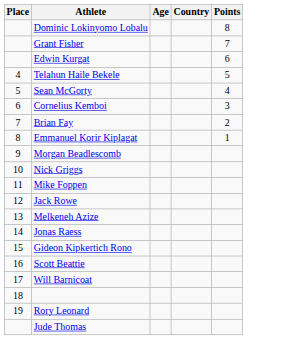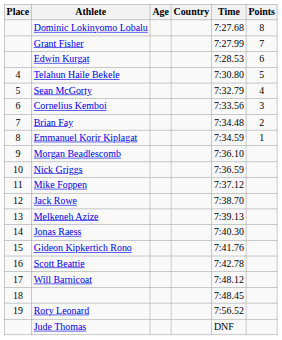 <table class="wikitable mw-datatable sortable">
 <tr>
 <th>Place</th>
 <th>Athlete</th>
 <th>Age</th>
 <th>Country</th>
+<th>Time</th>
 <th>Points</th>
 </tr>
 <tr>
 <td align=center></td>
 <td><a href='#'>Dominic Lokinyomo Lobalu</a></td>
 <td></td>
 <td></td>
+<td>7:27.68</td>
 <td align=center>8</td>
 </tr>
 <tr>
 <td align=center></td>
 <td><a href='#'>Grant Fisher</a></td>
 <td></td>
 <td></td>
+<td>7:27.99</td>
 <td align=center>7</td>
 </tr>
 <tr>
 <td align=center></td>
 <td><a href='#'>Edwin Kurgat</a></td>
 <td></td>
 <td></td>
+<td>7:28.53</td>
 <td align=center>6</td>
 </tr>
 <tr>
 <td align=center>4</td>
 <td><a href='#'>Telahun Haile Bekele</a></td>
 <td></td>
 <td></td>
+<td>7:30.80</td>
 <td align=center>5</td>
 </tr>
 <tr>
 <td align=center>5</td>
 <td><a href='#'>Sean McGorty</a></td>
 <td></td>
 <td></td>
+<td>7:32.79</td>
 <td align=center>4</td>
 </tr>
 <tr>
 <td align=center>6</td>
 <td><a href='#'>Cornelius Kemboi</a></td>
 <td></td>
 <td></td>
+<td>7:33.56</td>
 <td align=center>3</td>
 </tr>
 <tr>
 <td align=center>7</td>
 <td><a href='#'>Brian Fay</a></td>
 <td></td>
 <td></td>
+<td>7:34.48</td>
 <td align=center>2</td>
 </tr>
 <tr>
 <td align=center>8</td>
 <td><a href='#'>Emmanuel Korir Kiplagat</a></td>
 <td></td>
 <td></td>
+<td>7:34.59</td>
 <td align=center>1</td>
 </tr>
 <tr>
 <td align=center>9</td>
 <td><a href='#'>Morgan Beadlescomb</a></td>
 <td></td>
 <td></td>
+<td>7:36.10</td>
 <td align=center></td>
 </tr>
 <tr>
 <td align=center>10</td>
 <td><a href='#'>Nick Griggs</a></td>
 <td></td>
 <td></td>
+<td>7:36.59</td>
 <td align=center></td>
 </tr>
 <tr>
 <td align=center>11</td>
 <td><a href='#'>Mike Foppen</a></td>
 <td></td>
 <td></td>
+<td>7:37.12</td>
 <td align=center></td>
 </tr>
 <tr>
 <td align=center>12</td>
 <td><a href='#'>Jack Rowe</a></td>
 <td></td>
 <td></td>
+<td>7:38.70</td>
 <td align=center></td>
 </tr>
 <tr>
 <td align=center>13</td>
 <td><a href='#'>Melkeneh Azize</a></td>
 <td></td>
 <td></td>
+<td>7:39.13</td>
 <td align=center></td>
 </tr>
 <tr>
 <td align=center>14</td>
 <td><a href='#'>Jonas Raess</a></td>
 <td></td>
 <td></td>
+<td>7:40.30</td>
 <td align=center></td>
 </tr>
 <tr>
 <td align=center>15</td>
 <td><a href='#'>Gideon Kipkertich Rono</a></td>
 <td></td>
 <td></td>
+<td>7:41.76</td>
 <td align=center></td>
 </tr>
 <tr>
 <td align=center>16</td>
 <td><a href='#'>Scott Beattie</a></td>
 <td></td>
 <td></td>
+<td>7:42.78</td>
 <td align=center></td>
 </tr>
 <tr>
 <td align=center>17</td>
 <td><a href='#'>Will Barnicoat</a></td>
 <td></td>
 <td></td>
+<td>7:48.12</td>
 <td align=center></td>
 </tr>
 <tr>
 <td align=center>18</td>
 <td></td>
 <td></td>
 <td></td>
+<td>7:48.45</td>
 <td align=center></td>
 </tr>
 <tr>
 <td align=center>19</td>
 <td><a href='#'>Rory Leonard</a></td>
 <td></td>
 <td></td>
+<td>7:56.52</td>
 <td align=center></td>
 </tr>
 <tr>
 <td align=center></td>
 <td><a href='#'>Jude Thomas</a></td>
 <td></td>
 <td></td>
+<td>DNF</td>
 <td align=center></td>
 </tr>
 </table>
